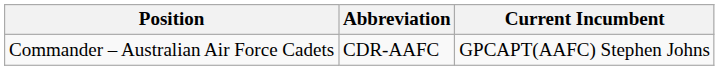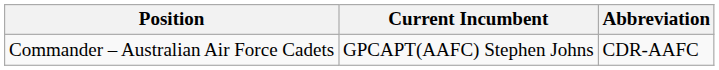 <table class="wikitable">
 <tr>
 <th>Position</th>
+<th>Current Incumbent</th>
 <th>Abbreviation</th>
-<th>Current Incumbent</th>
 </tr>
 <tr>
 <td>Commander – Australian Air Force Cadets</td>
+<td>GPCAPT(AAFC) Stephen Johns</td>
 <td>CDR-AAFC</td>
-<td>GPCAPT(AAFC) Stephen Johns</td>
 </tr>
 </table>
